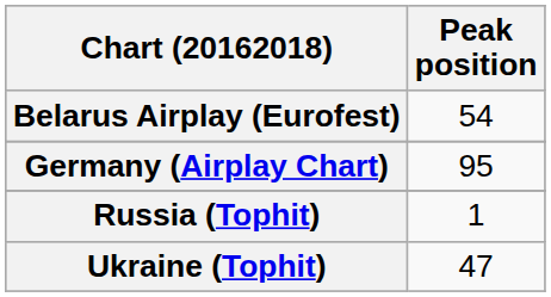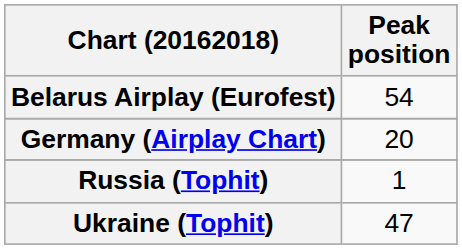 <table class="wikitable sortable plainrowheaders" style="text-align:center">
 <tr>
 <th scope="col">Chart (20162018)</th>
 <th scope="col">Peak<br>position</th>
 </tr>
 <tr>
 <th scope="row">Belarus Airplay (Eurofest)</th>
 <td>54</td>
 </tr>
 <tr>
 </tr>
 <tr>
 </tr>
 <tr>
 <th scope="row">Germany (<a href='#'>Airplay Chart</a>)</th>
-<td>95</td>
+<td>20</td>
 </tr>
 <tr>
 </tr>
 <tr>
 </tr>
 <tr>
 <th scope="row">Russia (<a href='#'>Tophit</a>)</th>
 <td>1</td>
 </tr>
 <tr>
 <th scope="row">Ukraine (<a href='#'>Tophit</a>)</th>
 <td>47</td>
 </tr>
 </table>
